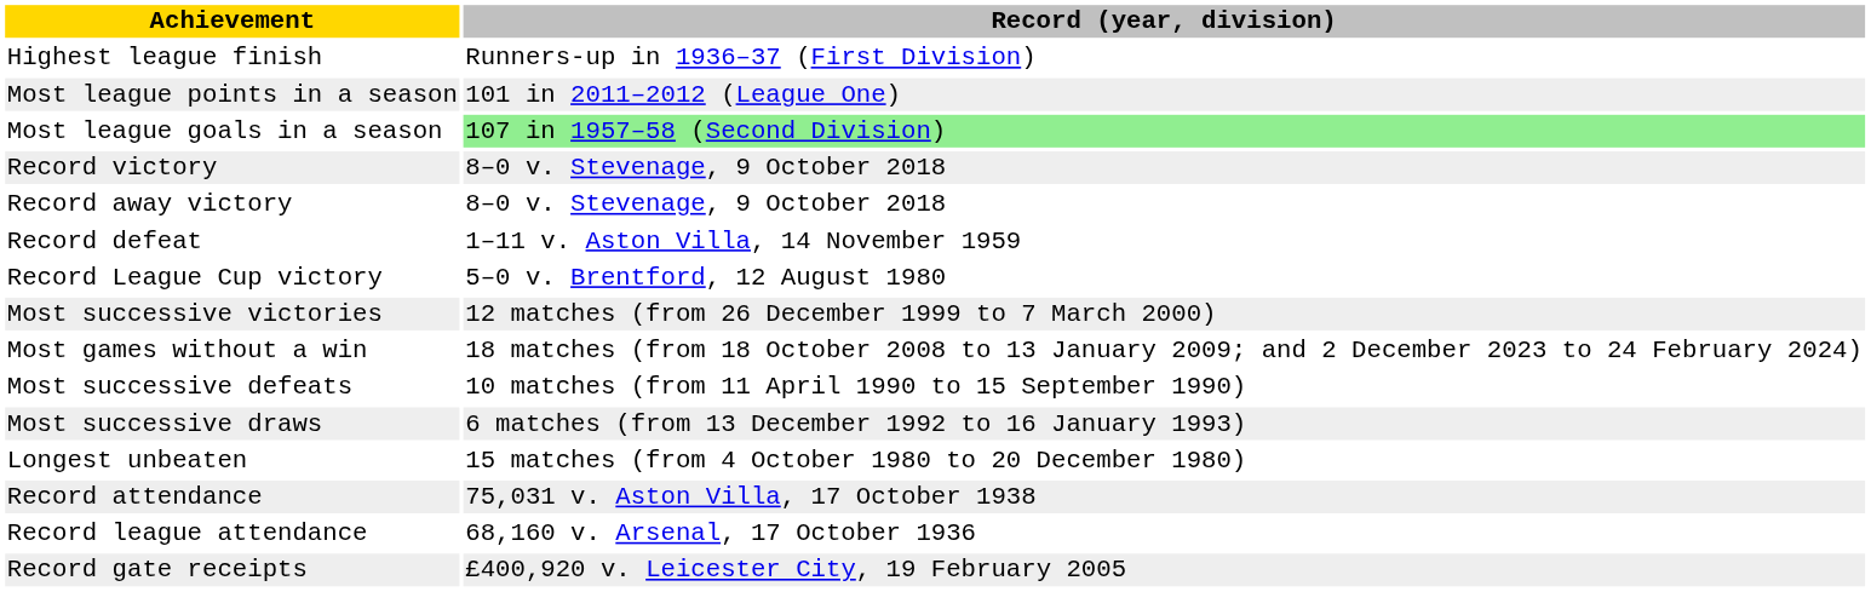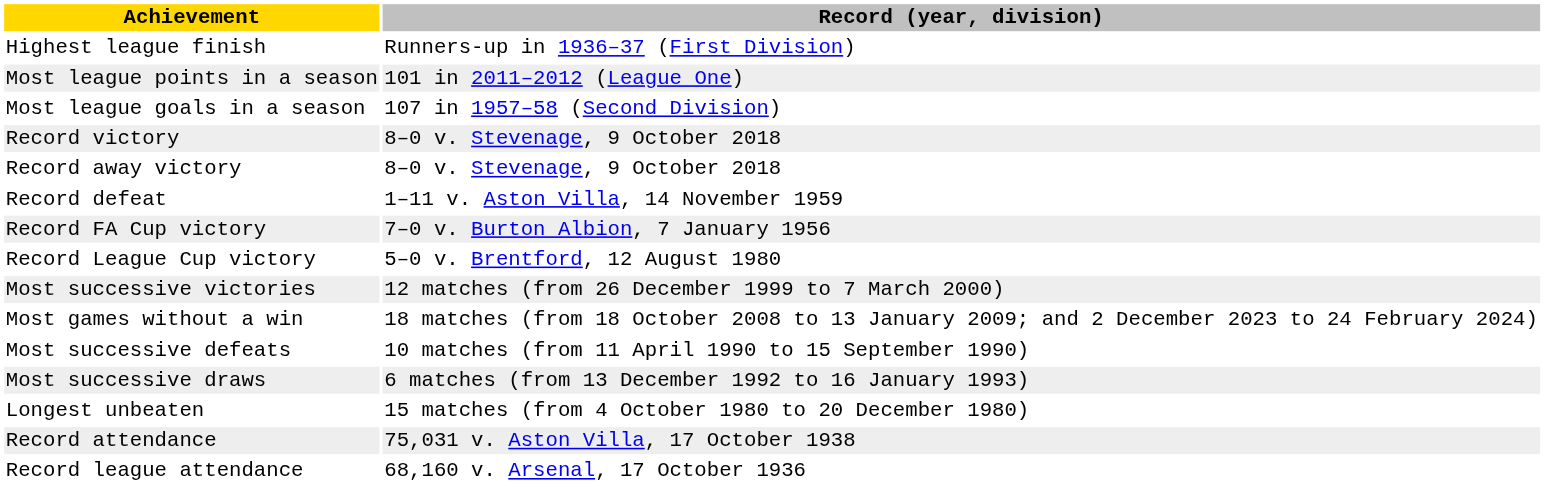 <table class="toccolours">
 <tr>
 <th style="background:gold;">Achievement</th>
 <th style="background:silver;">Record (year, division)</th>
 </tr>
 <tr>
 <td>Highest league finish</td>
 <td>Runners-up in <a href='#'>1936–37</a> (<a href='#'>First Division</a>)</td>
 </tr>
 <tr style="background:#eee;">
 <td>Most league points in a season</td>
 <td>101 in <a href='#'>2011–2012</a> (<a href='#'>League One</a>)</td>
 </tr>
 <tr>
 <td>Most league goals in a season</td>
-<td style="background: lightgreen;">107 in <a href='#'>1957–58</a> (<a href='#'>Second Division</a>)</td>
+<td>107 in <a href='#'>1957–58</a> (<a href='#'>Second Division</a>)</td>
 </tr>
 <tr style="background:#eee;">
 <td>Record victory</td>
 <td>8–0 v. <a href='#'>Stevenage</a>, 9 October 2018</td>
 </tr>
 <tr>
 <td>Record away victory</td>
 <td>8–0 v. <a href='#'>Stevenage</a>, 9 October 2018</td>
 </tr>
 <tr>
 <td>Record defeat</td>
 <td>1–11 v. <a href='#'>Aston Villa</a>, 14 November 1959</td>
+</tr>
+<tr style="background:#eee;">
+<td>Record FA Cup victory</td>
+<td>7–0 v. <a href='#'>Burton Albion</a>, 7 January 1956</td>
 </tr>
 <tr>
 <td>Record League Cup victory</td>
 <td>5–0 v. <a href='#'>Brentford</a>, 12 August 1980</td>
 </tr>
 <tr style="background:#eee;">
 <td>Most successive victories</td>
 <td>12 matches (from 26 December 1999 to 7 March 2000)</td>
 </tr>
 <tr>
 <td>Most games without a win</td>
 <td>18 matches (from 18 October 2008 to 13 January 2009; and 2 December 2023 to 24 February 2024)</td>
 </tr>
 <tr>
 <td>Most successive defeats</td>
 <td>10 matches (from 11 April 1990 to 15 September 1990)</td>
 </tr>
 <tr style="background:#eee;">
 <td>Most successive draws</td>
 <td>6 matches (from 13 December 1992 to 16 January 1993)</td>
 </tr>
 <tr>
 <td>Longest unbeaten</td>
 <td>15 matches (from 4 October 1980 to 20 December 1980)</td>
 </tr>
 <tr style="background:#eee;">
 <td>Record attendance</td>
 <td>75,031 v. <a href='#'>Aston Villa</a>, 17 October 1938</td>
 </tr>
 <tr>
 <td>Record league attendance</td>
 <td>68,160 v. <a href='#'>Arsenal</a>, 17 October 1936</td>
 </tr>
-<tr style="background:#eee;">
-<td>Record gate receipts</td>
-<td>£400,920 v. <a href='#'>Leicester City</a>, 19 February 2005</td>
-</tr>
 </table>
